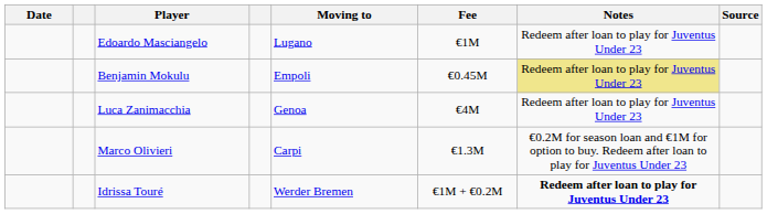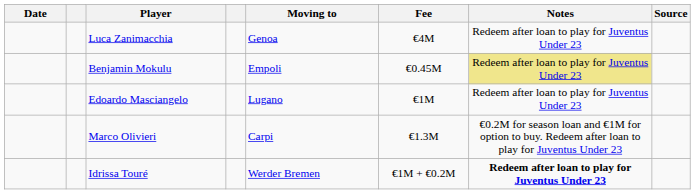 <table class="wikitable sortable">
 <tr>
 <th style="width:80px;">Date</th>
 <th style="width:20px;"></th>
 <th style="width:190px;">Player</th>
 <th style="width:20px;"></th>
 <th style="width:180px;">Moving to</th>
 <th style="width:120px;" class="unsortable">Fee</th>
 <th style="width:250px;" class="unsortable">Notes</th>
 <th style="width:20px;">Source</th>
 </tr>
 <tr>
 <td></td>
 <td align="center"></td>
-<td> <a href='#'>Edoardo Masciangelo</a></td>
+<td> <a href='#'>Luca Zanimacchia</a></td>
 <td align="center"></td>
-<td align=left> <a href='#'>Lugano</a></td>
-<td align=center>€1M</td>
+<td align=left> <a href='#'>Genoa</a></td>
+<td align=center>€4M</td>
 <td align=center>Redeem after loan to play for <a href='#'>Juventus Under 23</a></td>
 <td></td>
 </tr>
 <tr>
 <td></td>
 <td align="center"></td>
 <td> <a href='#'>Benjamin Mokulu</a></td>
 <td align="center"></td>
 <td align=left> <a href='#'>Empoli</a></td>
 <td align=center>€0.45M</td>
 <td align=center style="background: khaki;">Redeem after loan to play for <a href='#'>Juventus Under 23</a></td>
 <td></td>
 </tr>
 <tr>
 <td></td>
 <td align="center"></td>
-<td> <a href='#'>Luca Zanimacchia</a></td>
+<td> <a href='#'>Edoardo Masciangelo</a></td>
 <td align="center"></td>
-<td align=left> <a href='#'>Genoa</a></td>
-<td align=center>€4M</td>
+<td align=left> <a href='#'>Lugano</a></td>
+<td align=center>€1M</td>
 <td align=center>Redeem after loan to play for <a href='#'>Juventus Under 23</a></td>
 <td></td>
 </tr>
 <tr>
 <td></td>
 <td align="center"></td>
 <td> <a href='#'>Marco Olivieri</a></td>
 <td align="center"></td>
 <td align=left> <a href='#'>Carpi</a></td>
 <td align=center>€1.3M</td>
 <td align=center>€0.2M for season loan and €1M for option to buy. Redeem after loan to play for <a href='#'>Juventus Under 23</a></td>
 <td></td>
 </tr>
 <tr>
 <td></td>
 <td align="center"></td>
 <td> <a href='#'>Idrissa Touré</a></td>
 <td align="center"></td>
 <td align=left> <a href='#'>Werder Bremen</a></td>
 <td align=center>€1M + €0.2M</td>
 <td align=center><strong>Redeem after loan to play for <a href='#'>Juventus Under 23</a></strong></td>
 <td></td>
 </tr>
 </table>
